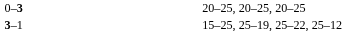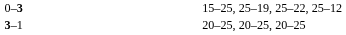 <table>
 <tr>
 <th width=200></th>
 <th width=80></th>
 <th width=200></th>
 <th width=220></th>
 </tr>
 <tr>
 <td align=right></td>
 <td align=center>0–<strong>3</strong></td>
 <td><strong></strong></td>
-<td>20–25, 20–25, 20–25</td>
+<td>15–25, 25–19, 25–22, 25–12</td>
 </tr>
 <tr>
 <td align=right><strong></strong></td>
 <td align=center><strong>3</strong>–1</td>
 <td></td>
-<td>15–25, 25–19, 25–22, 25–12</td>
+<td>20–25, 20–25, 20–25</td>
 </tr>
 </table>
